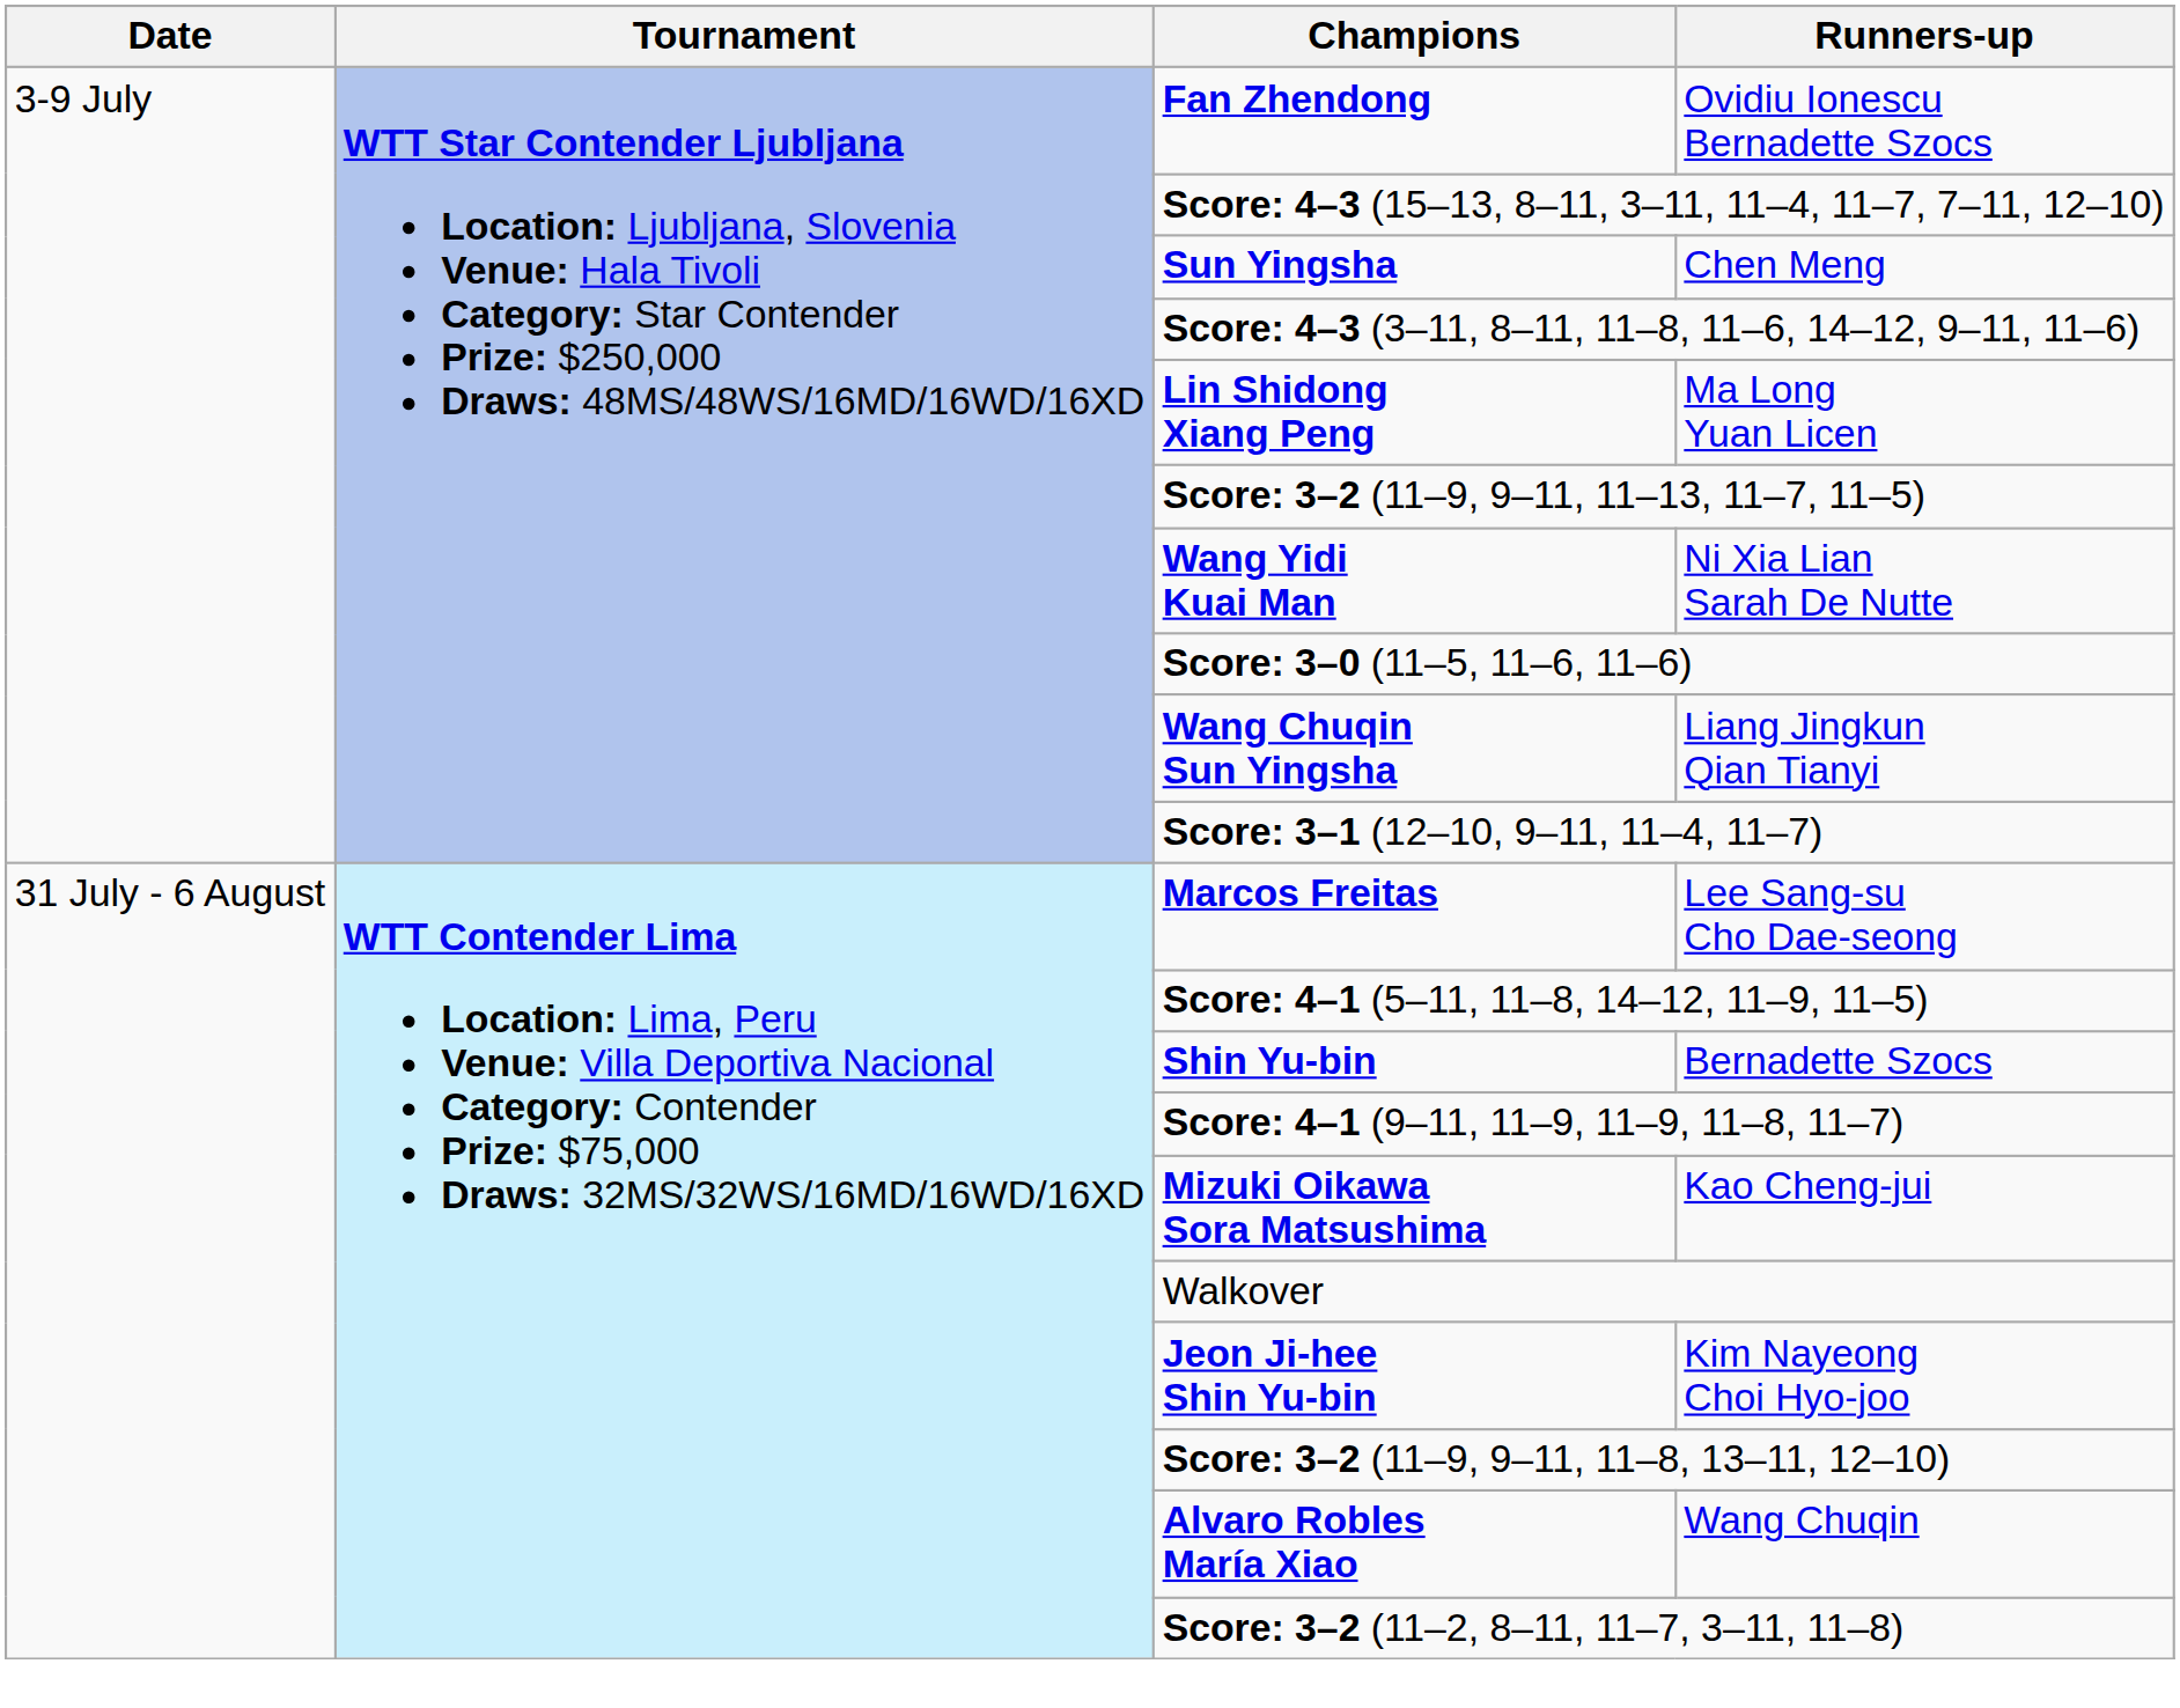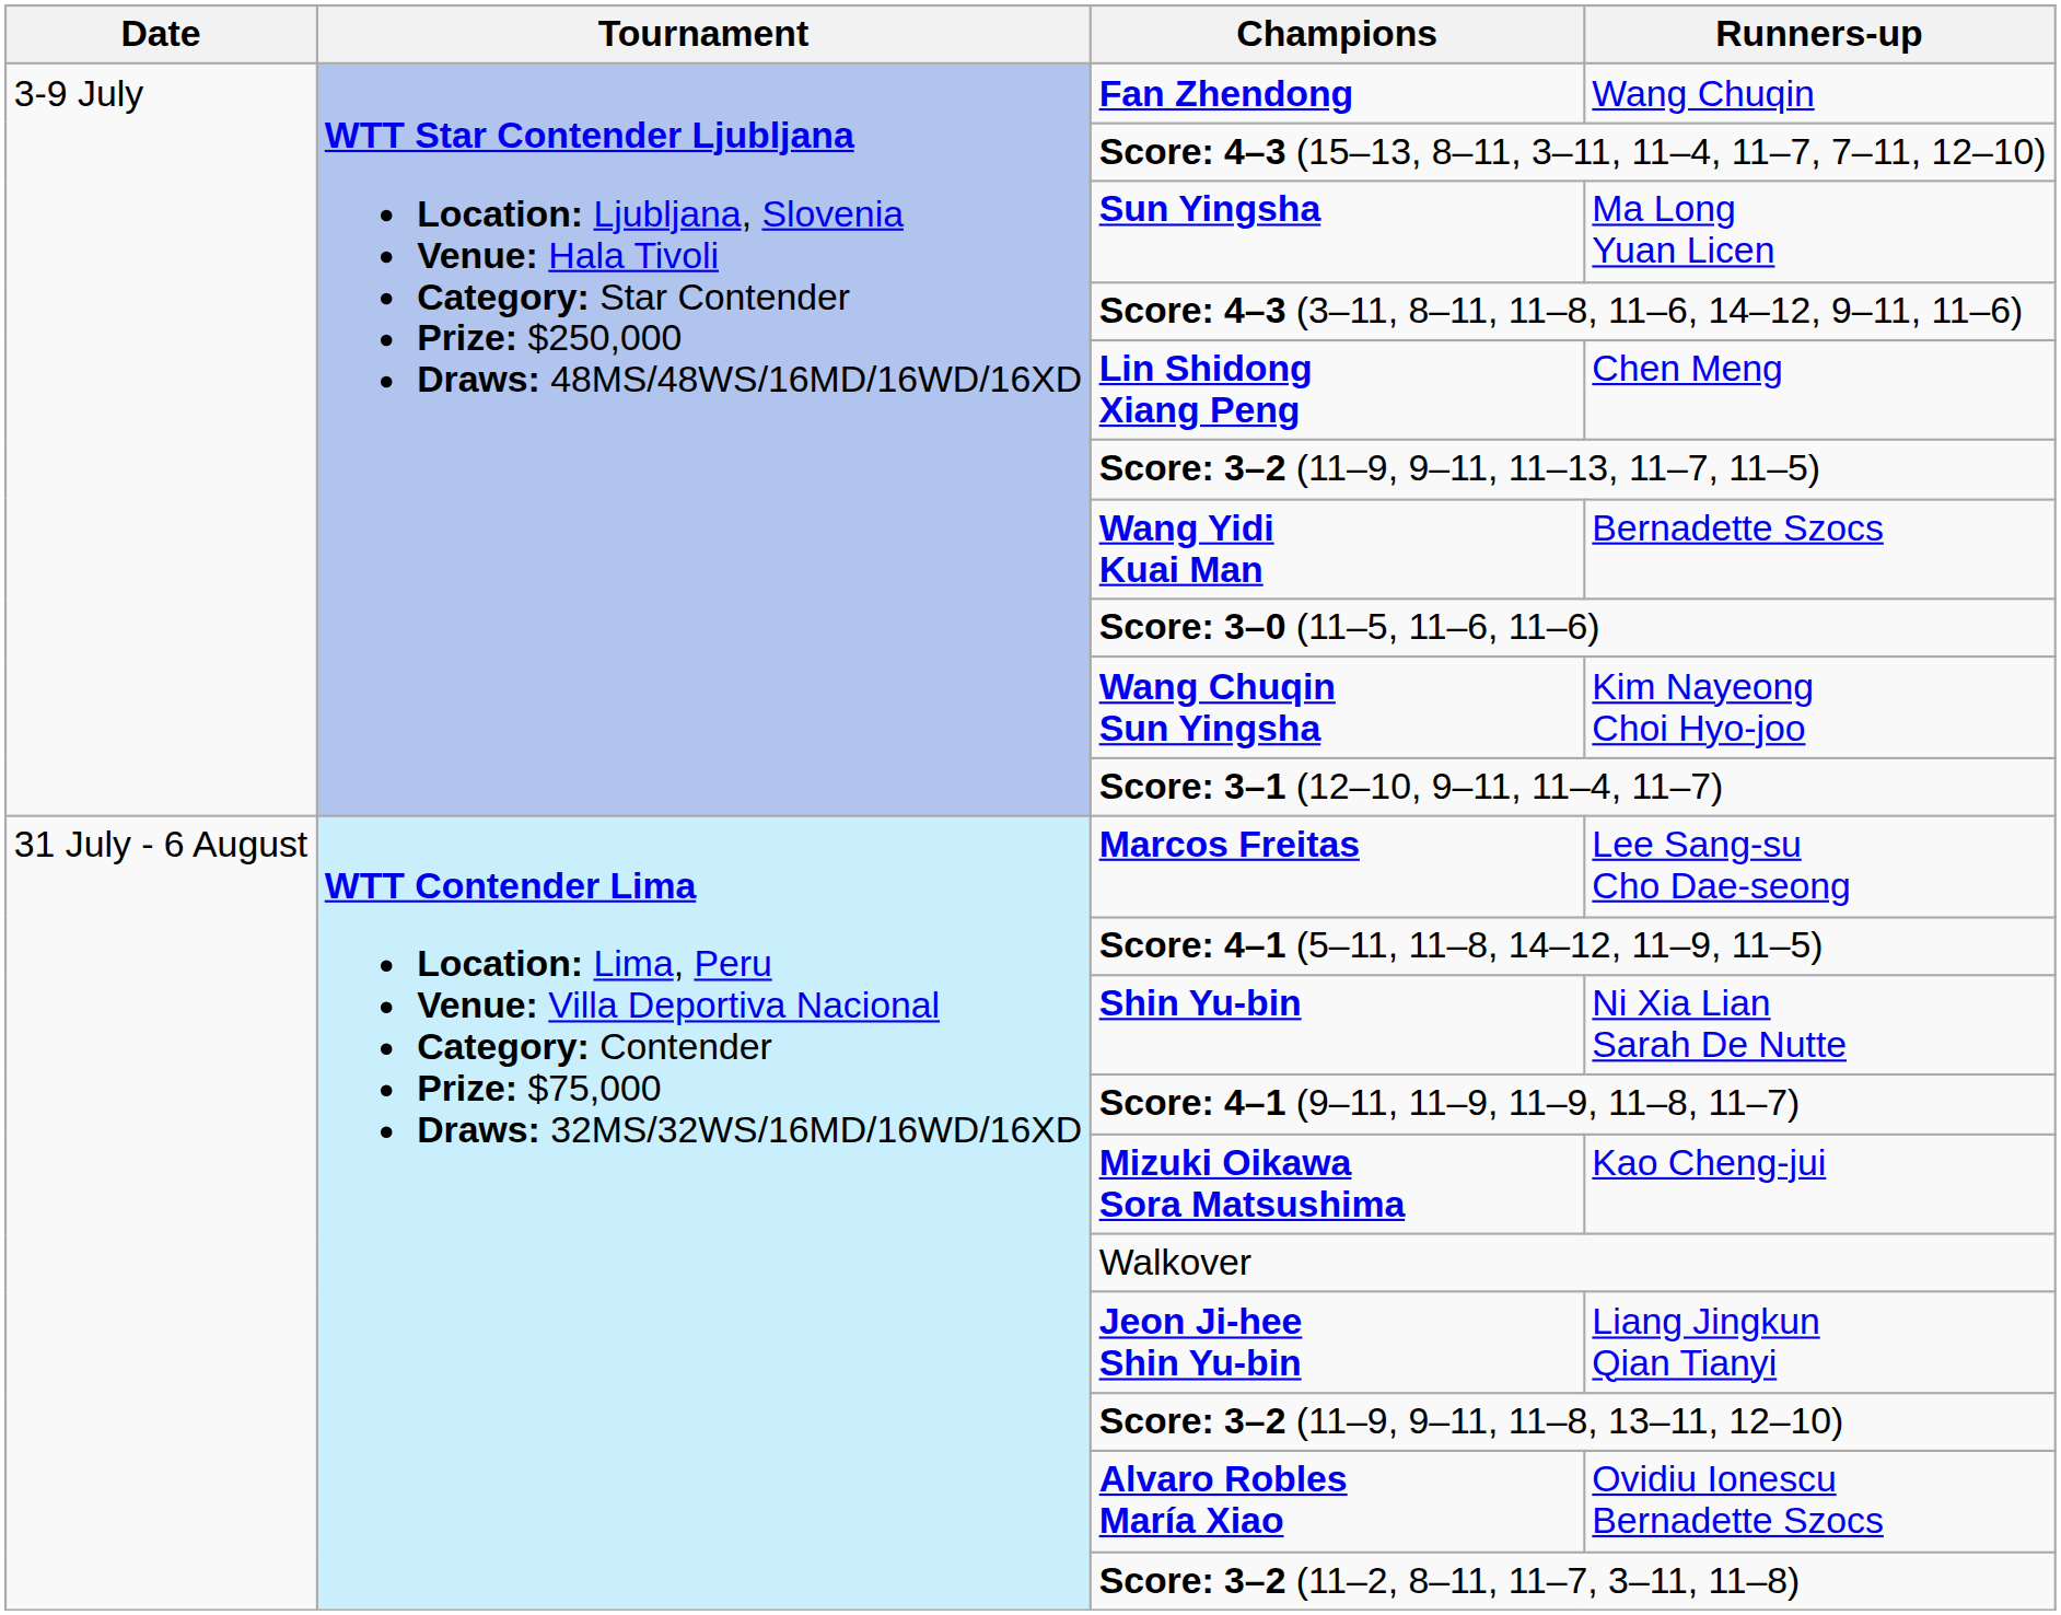 <table class="wikitable">
 <tr>
 <th scope=col>Date</th>
 <th scope=col>Tournament</th>
 <th scope=col>Champions</th>
 <th scope=col>Runners-up</th>
 </tr>
 <tr valign=top>
 <td rowspan=10>3-9 July</td>
 <td style="background:#b0c4ed;" rowspan="10"><br><strong><a href='#'>WTT Star Contender Ljubljana</a></strong><ul><li><strong>Location:</strong> <a href='#'>Ljubljana</a>, <a href='#'>Slovenia</a></li><li><strong>Venue:</strong> <a href='#'>Hala Tivoli</a></li><li><strong>Category:</strong> Star Contender</li><li><strong>Prize:</strong> $250,000</li><li><strong>Draws:</strong> 48MS/48WS/16MD/16WD/16XD</li></ul></td>
 <td><strong> <a href='#'>Fan Zhendong</a></strong></td>
-<td> <a href='#'>Ovidiu Ionescu</a><br> <a href='#'>Bernadette Szocs</a></td>
+<td> <a href='#'>Wang Chuqin</a></td>
 </tr>
 <tr>
 <td colspan=2><strong>Score: 4–3</strong> (15–13, 8–11, 3–11, 11–4, 11–7, 7–11, 12–10)</td>
 </tr>
 <tr valign=top>
 <td><strong> <a href='#'>Sun Yingsha</a></strong></td>
-<td> <a href='#'>Chen Meng</a></td>
+<td> <a href='#'>Ma Long</a><br> <a href='#'>Yuan Licen</a></td>
 </tr>
 <tr>
 <td colspan=2><strong>Score: 4–3</strong> (3–11, 8–11, 11–8, 11–6, 14–12, 9–11, 11–6)</td>
 </tr>
 <tr valign=top>
 <td><strong> <a href='#'>Lin Shidong</a><br> <a href='#'>Xiang Peng</a></strong></td>
-<td> <a href='#'>Ma Long</a><br> <a href='#'>Yuan Licen</a></td>
+<td> <a href='#'>Chen Meng</a></td>
 </tr>
 <tr>
 <td colspan=2><strong>Score: 3–2</strong> (11–9, 9–11, 11–13, 11–7, 11–5)</td>
 </tr>
 <tr valign=top>
 <td><strong> <a href='#'>Wang Yidi</a><br> <a href='#'>Kuai Man</a></strong></td>
-<td> <a href='#'>Ni Xia Lian</a><br> <a href='#'>Sarah De Nutte</a></td>
+<td> <a href='#'>Bernadette Szocs</a></td>
 </tr>
 <tr>
 <td colspan=2><strong>Score: 3–0</strong> (11–5, 11–6, 11–6)</td>
 </tr>
 <tr valign=top>
 <td><strong> <a href='#'>Wang Chuqin</a><br> <a href='#'>Sun Yingsha</a></strong></td>
-<td> <a href='#'>Liang Jingkun</a><br> <a href='#'>Qian Tianyi</a></td>
+<td> <a href='#'>Kim Nayeong</a><br> <a href='#'>Choi Hyo-joo</a></td>
 </tr>
 <tr>
 <td colspan=2><strong>Score: 3–1</strong> (12–10, 9–11, 11–4, 11–7)</td>
 </tr>
 <tr valign=top>
 <td rowspan=10>31 July - 6 August</td>
 <td style="background:#C9EFFC;" rowspan="10"><br><strong><a href='#'>WTT Contender Lima</a></strong><ul><li><strong>Location:</strong> <a href='#'>Lima</a>, <a href='#'>Peru</a></li><li><strong>Venue:</strong> <a href='#'>Villa Deportiva Nacional</a></li><li><strong>Category:</strong> Contender</li><li><strong>Prize:</strong> $75,000</li><li><strong>Draws:</strong> 32MS/32WS/16MD/16WD/16XD</li></ul></td>
 <td><strong> <a href='#'>Marcos Freitas</a></strong></td>
 <td> <a href='#'>Lee Sang-su</a><br> <a href='#'>Cho Dae-seong</a></td>
 </tr>
 <tr>
 <td colspan=2><strong>Score: 4–1</strong> (5–11, 11–8, 14–12, 11–9, 11–5)</td>
 </tr>
 <tr valign=top>
 <td><strong> <a href='#'>Shin Yu-bin</a></strong></td>
-<td> <a href='#'>Bernadette Szocs</a></td>
+<td> <a href='#'>Ni Xia Lian</a><br> <a href='#'>Sarah De Nutte</a></td>
 </tr>
 <tr>
 <td colspan=2><strong>Score: 4–1</strong> (9–11, 11–9, 11–9, 11–8, 11–7)</td>
 </tr>
 <tr valign=top>
 <td><strong> <a href='#'>Mizuki Oikawa</a><br> <a href='#'>Sora Matsushima</a></strong></td>
 <td> <a href='#'>Kao Cheng-jui</a></td>
 </tr>
 <tr>
 <td colspan=2>Walkover</td>
 </tr>
 <tr valign=top>
 <td><strong> <a href='#'>Jeon Ji-hee</a><br> <a href='#'>Shin Yu-bin</a></strong></td>
-<td> <a href='#'>Kim Nayeong</a><br> <a href='#'>Choi Hyo-joo</a></td>
+<td> <a href='#'>Liang Jingkun</a><br> <a href='#'>Qian Tianyi</a></td>
 </tr>
 <tr>
 <td colspan=2><strong>Score: 3–2</strong> (11–9, 9–11, 11–8, 13–11, 12–10)</td>
 </tr>
 <tr valign=top>
 <td><strong> <a href='#'>Alvaro Robles</a><br> <a href='#'>María Xiao</a></strong></td>
-<td> <a href='#'>Wang Chuqin</a></td>
+<td> <a href='#'>Ovidiu Ionescu</a><br> <a href='#'>Bernadette Szocs</a></td>
 </tr>
 <tr>
 <td colspan=2><strong>Score: 3–2</strong> (11–2, 8–11, 11–7, 3–11, 11–8)</td>
 </tr>
 </table>
